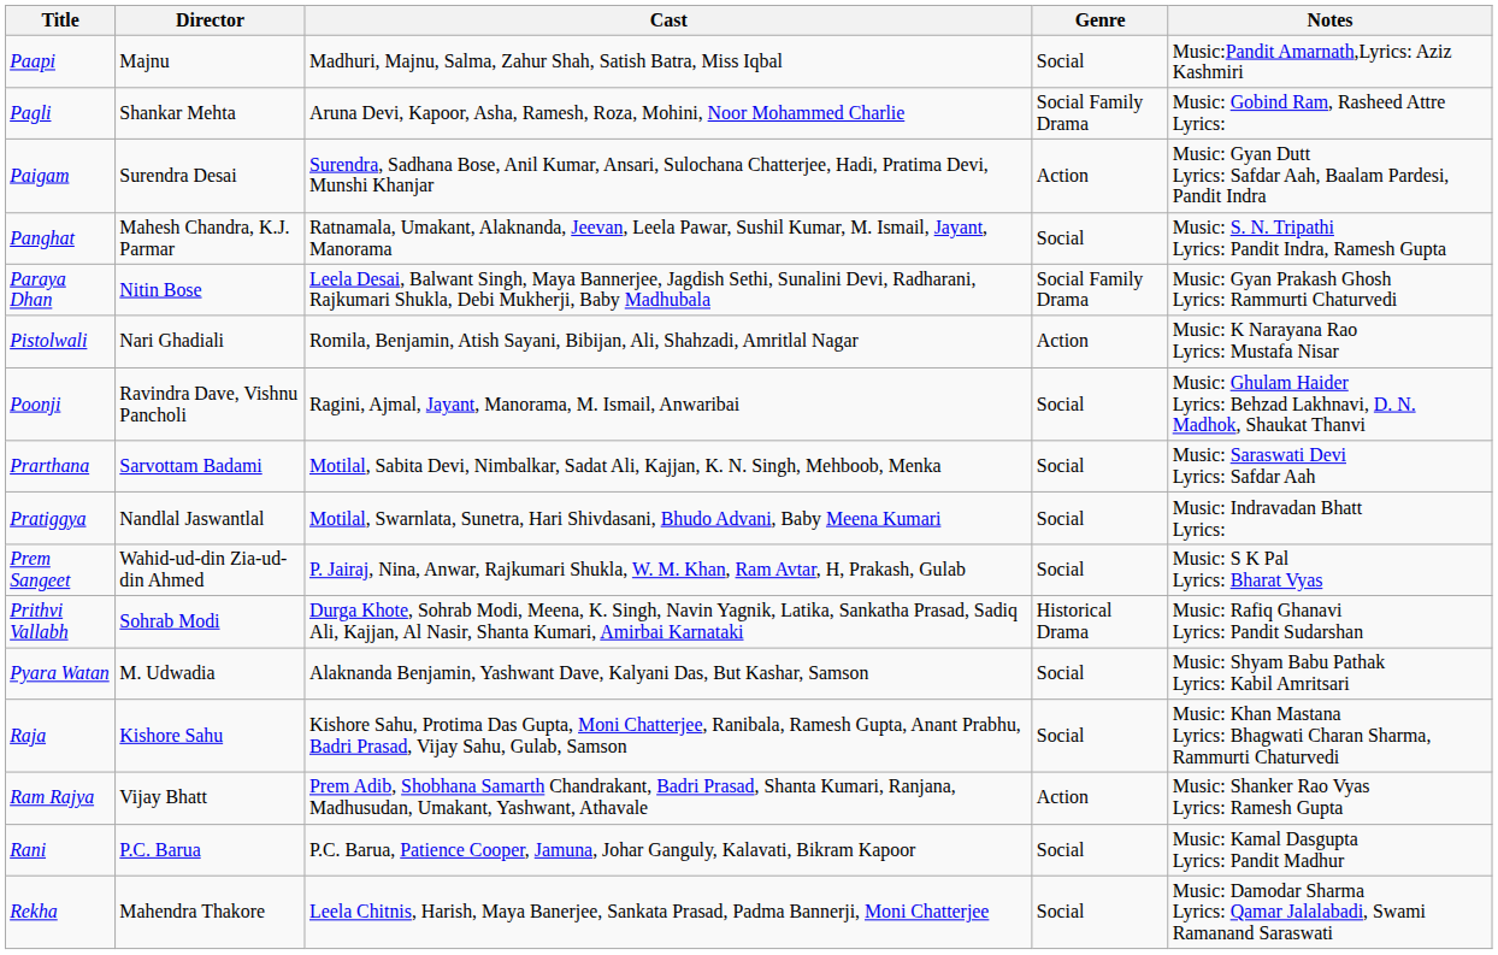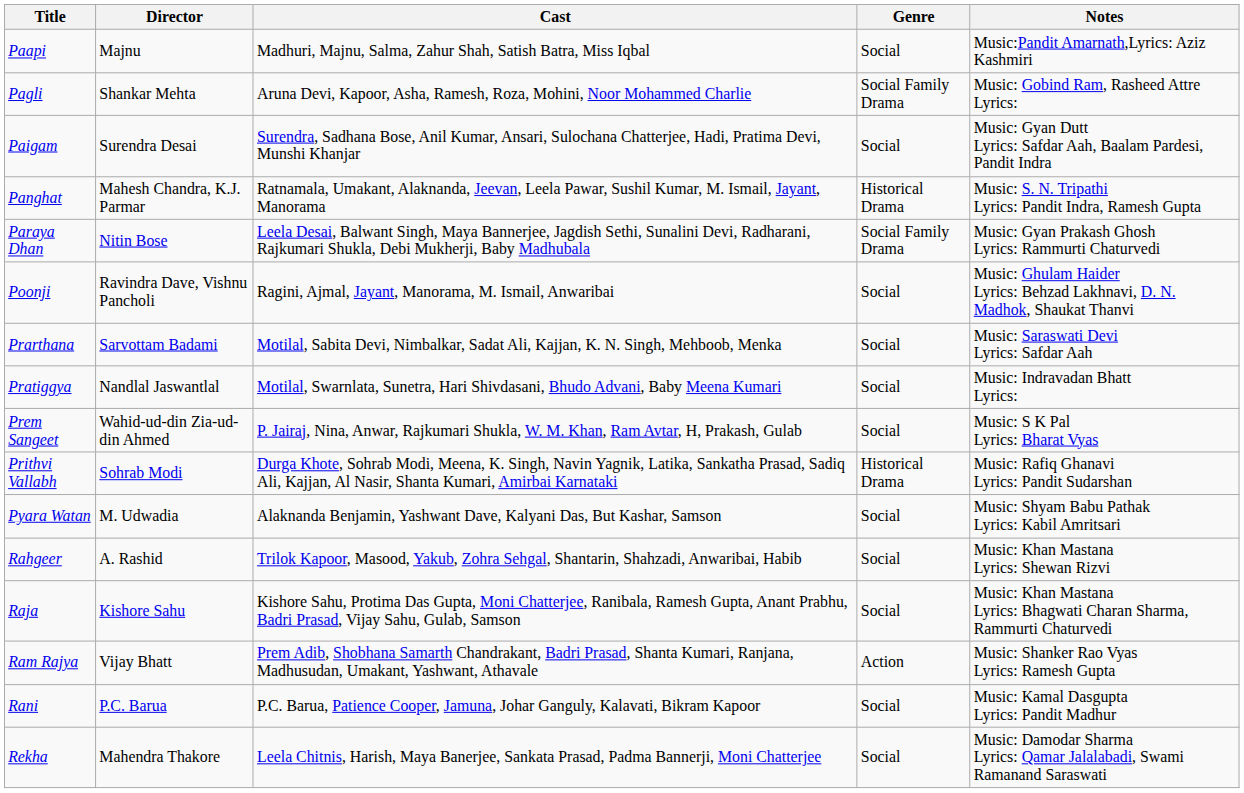 <table class="wikitable">
 <tr>
 <th>Title</th>
 <th>Director</th>
 <th>Cast</th>
 <th>Genre</th>
 <th>Notes</th>
 </tr>
 <tr>
 <td><em><a href='#'>Paapi</a></em></td>
 <td>Majnu</td>
 <td>Madhuri, Majnu, Salma, Zahur Shah, Satish Batra, Miss Iqbal</td>
 <td>Social</td>
 <td>Music:<a href='#'>Pandit Amarnath</a>,Lyrics:  Aziz Kashmiri</td>
 </tr>
 <tr>
 <td><em><a href='#'>Pagli</a></em></td>
 <td>Shankar Mehta</td>
 <td>Aruna Devi, Kapoor, Asha, Ramesh, Roza, Mohini, <a href='#'>Noor Mohammed Charlie</a></td>
 <td>Social Family Drama</td>
 <td>Music: <a href='#'>Gobind Ram</a>, Rasheed Attre <br>Lyrics:</td>
 </tr>
 <tr>
 <td><em><a href='#'>Paigam</a></em></td>
 <td>Surendra Desai</td>
 <td><a href='#'>Surendra</a>, Sadhana Bose, Anil Kumar, Ansari, Sulochana Chatterjee, Hadi, Pratima Devi, Munshi Khanjar</td>
-<td>Action</td>
+<td>Social</td>
 <td>Music: Gyan Dutt<br>Lyrics: Safdar Aah, Baalam Pardesi, Pandit Indra</td>
 </tr>
 <tr>
 <td><em><a href='#'>Panghat</a></em></td>
 <td>Mahesh Chandra, K.J. Parmar</td>
 <td>Ratnamala, Umakant, Alaknanda, <a href='#'>Jeevan</a>, Leela Pawar, Sushil Kumar, M. Ismail, <a href='#'>Jayant</a>, Manorama</td>
-<td>Social</td>
+<td>Historical Drama</td>
 <td>Music: <a href='#'>S. N. Tripathi</a><br>Lyrics:  Pandit Indra, Ramesh Gupta</td>
 </tr>
 <tr>
 <td><em><a href='#'>Paraya Dhan</a></em></td>
 <td><a href='#'>Nitin Bose</a></td>
 <td><a href='#'>Leela Desai</a>, Balwant Singh, Maya Bannerjee, Jagdish Sethi, Sunalini Devi, Radharani, Rajkumari Shukla, Debi Mukherji, Baby <a href='#'>Madhubala</a></td>
 <td>Social Family Drama</td>
 <td>Music: Gyan Prakash Ghosh<br>Lyrics: Rammurti Chaturvedi</td>
-</tr>
-<tr>
-<td><em><a href='#'>Pistolwali</a></em></td>
-<td>Nari Ghadiali</td>
-<td>Romila, Benjamin, Atish Sayani, Bibijan, Ali, Shahzadi, Amritlal Nagar</td>
-<td>Action</td>
-<td>Music: K Narayana Rao<br>Lyrics: Mustafa Nisar</td>
 </tr>
 <tr>
 <td><em><a href='#'>Poonji</a></em></td>
 <td>Ravindra Dave, Vishnu Pancholi</td>
 <td>Ragini, Ajmal, <a href='#'>Jayant</a>, Manorama, M. Ismail, Anwaribai</td>
 <td>Social</td>
 <td>Music: <a href='#'>Ghulam Haider</a><br>Lyrics:  Behzad Lakhnavi, <a href='#'>D. N. Madhok</a>,  Shaukat Thanvi</td>
 </tr>
 <tr>
 <td><em><a href='#'>Prarthana</a></em></td>
 <td><a href='#'>Sarvottam Badami</a></td>
 <td><a href='#'>Motilal</a>, Sabita Devi, Nimbalkar, Sadat Ali, Kajjan, K. N. Singh, Mehboob, Menka</td>
 <td>Social</td>
 <td>Music: <a href='#'>Saraswati Devi</a><br>Lyrics:  Safdar Aah</td>
 </tr>
 <tr>
 <td><em><a href='#'>Pratiggya</a></em></td>
 <td>Nandlal Jaswantlal</td>
 <td><a href='#'>Motilal</a>, Swarnlata, Sunetra, Hari Shivdasani, <a href='#'>Bhudo Advani</a>, Baby <a href='#'>Meena Kumari</a></td>
 <td>Social</td>
 <td>Music: Indravadan Bhatt<br>Lyrics:</td>
 </tr>
 <tr>
 <td><em><a href='#'>Prem Sangeet</a></em></td>
 <td>Wahid-ud-din Zia-ud-din Ahmed</td>
 <td><a href='#'>P. Jairaj</a>, Nina, Anwar, Rajkumari Shukla, <a href='#'>W. M. Khan</a>, <a href='#'>Ram Avtar</a>, H, Prakash, Gulab</td>
 <td>Social</td>
 <td>Music: S K Pal<br>Lyrics: <a href='#'>Bharat Vyas</a></td>
 </tr>
 <tr>
 <td><em><a href='#'>Prithvi Vallabh</a></em></td>
 <td><a href='#'>Sohrab Modi</a></td>
 <td><a href='#'>Durga Khote</a>, Sohrab Modi, Meena, K. Singh, Navin Yagnik, Latika, Sankatha Prasad, Sadiq Ali, Kajjan, Al Nasir, Shanta Kumari, <a href='#'>Amirbai Karnataki</a></td>
 <td>Historical Drama</td>
 <td>Music: Rafiq Ghanavi<br>Lyrics:  Pandit Sudarshan</td>
 </tr>
 <tr>
 <td><em><a href='#'>Pyara Watan</a></em></td>
 <td>M. Udwadia</td>
 <td>Alaknanda Benjamin, Yashwant Dave, Kalyani Das, But Kashar, Samson</td>
 <td>Social</td>
 <td>Music: Shyam Babu Pathak<br>Lyrics: Kabil Amritsari</td>
 </tr>
 <tr>
+<td><em><a href='#'>Rahgeer</a></em></td>
+<td>A. Rashid</td>
+<td><a href='#'>Trilok Kapoor</a>, Masood, <a href='#'>Yakub</a>, <a href='#'>Zohra Sehgal</a>, Shantarin,  Shahzadi, Anwaribai, Habib</td>
+<td>Social</td>
+<td>Music: Khan Mastana<br>Lyrics: Shewan Rizvi</td>
+</tr>
+<tr>
 <td><em><a href='#'>Raja</a></em></td>
 <td><a href='#'>Kishore Sahu</a></td>
 <td>Kishore Sahu, Protima Das Gupta, <a href='#'>Moni Chatterjee</a>, Ranibala, Ramesh Gupta, Anant Prabhu, <a href='#'>Badri Prasad</a>, Vijay Sahu, Gulab, Samson</td>
 <td>Social</td>
 <td>Music: Khan Mastana<br>Lyrics: Bhagwati Charan Sharma, Rammurti Chaturvedi</td>
 </tr>
 <tr>
 <td><em><a href='#'>Ram Rajya</a></em></td>
 <td>Vijay Bhatt</td>
 <td><a href='#'>Prem Adib</a>, <a href='#'>Shobhana Samarth</a> Chandrakant, <a href='#'>Badri Prasad</a>, Shanta Kumari, Ranjana, Madhusudan, Umakant, Yashwant, Athavale</td>
 <td>Action</td>
 <td>Music: Shanker Rao Vyas<br>Lyrics: Ramesh Gupta</td>
 </tr>
 <tr>
 <td><em><a href='#'>Rani</a></em></td>
 <td><a href='#'>P.C. Barua</a></td>
 <td>P.C. Barua, <a href='#'>Patience Cooper</a>, <a href='#'>Jamuna</a>, Johar Ganguly,  Kalavati, Bikram Kapoor</td>
 <td>Social</td>
 <td>Music: Kamal Dasgupta<br>Lyrics: Pandit Madhur</td>
 </tr>
 <tr>
 <td><em><a href='#'>Rekha</a></em></td>
 <td>Mahendra Thakore</td>
 <td><a href='#'>Leela Chitnis</a>, Harish, Maya Banerjee, Sankata Prasad, Padma Bannerji,  <a href='#'>Moni Chatterjee</a></td>
 <td>Social</td>
 <td>Music: Damodar Sharma<br>Lyrics: <a href='#'>Qamar Jalalabadi</a>, Swami Ramanand Saraswati</td>
 </tr>
 </table>
